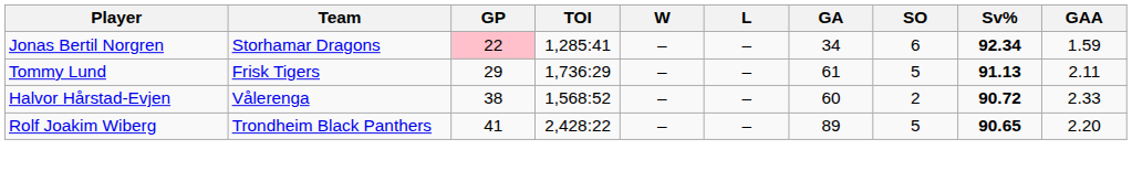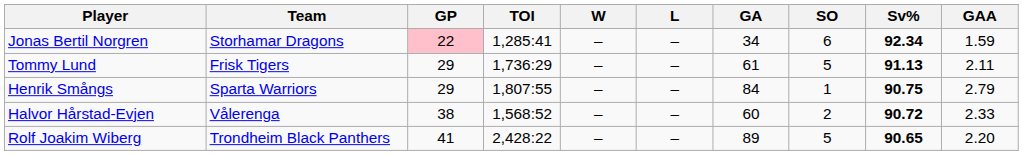 <table class="wikitable sortable" style="text-align:center">
 <tr>
 <th width="18.5%">Player</th>
 <th width="18.5%">Team</th>
 <th width="7%">GP</th>
 <th width="7%">TOI</th>
 <th width="7%">W</th>
 <th width="7%">L</th>
 <th width="7%">GA</th>
 <th width="7%">SO</th>
 <th width="7%">Sv%</th>
 <th width="7%">GAA</th>
 </tr>
 <tr>
 <td align=left> <a href='#'>Jonas Bertil Norgren</a></td>
 <td align=left><a href='#'>Storhamar Dragons</a></td>
 <td style="background: pink;">22</td>
 <td>1,285:41</td>
 <td>–</td>
 <td>–</td>
 <td>34</td>
 <td>6</td>
 <td><strong>92.34</strong></td>
 <td>1.59</td>
 </tr>
 <tr>
 <td align=left> <a href='#'>Tommy Lund</a></td>
 <td align=left><a href='#'>Frisk Tigers</a></td>
 <td>29</td>
 <td>1,736:29</td>
 <td>–</td>
 <td>–</td>
 <td>61</td>
 <td>5</td>
 <td><strong>91.13</strong></td>
 <td>2.11</td>
 </tr>
 <tr>
+<td align=left> <a href='#'>Henrik Smångs</a></td>
+<td align=left><a href='#'>Sparta Warriors</a></td>
+<td>29</td>
+<td>1,807:55</td>
+<td>–</td>
+<td>–</td>
+<td>84</td>
+<td>1</td>
+<td><strong>90.75</strong></td>
+<td>2.79</td>
+</tr>
+<tr>
 <td align=left> <a href='#'>Halvor Hårstad-Evjen</a></td>
 <td align=left><a href='#'>Vålerenga</a></td>
 <td>38</td>
 <td>1,568:52</td>
 <td>–</td>
 <td>–</td>
 <td>60</td>
 <td>2</td>
 <td><strong>90.72</strong></td>
 <td>2.33</td>
 </tr>
 <tr>
 <td align=left> <a href='#'>Rolf Joakim Wiberg</a></td>
 <td align=left><a href='#'>Trondheim Black Panthers</a></td>
 <td>41</td>
 <td>2,428:22</td>
 <td>–</td>
 <td>–</td>
 <td>89</td>
 <td>5</td>
 <td><strong>90.65</strong></td>
 <td>2.20</td>
 </tr>
 </table>
